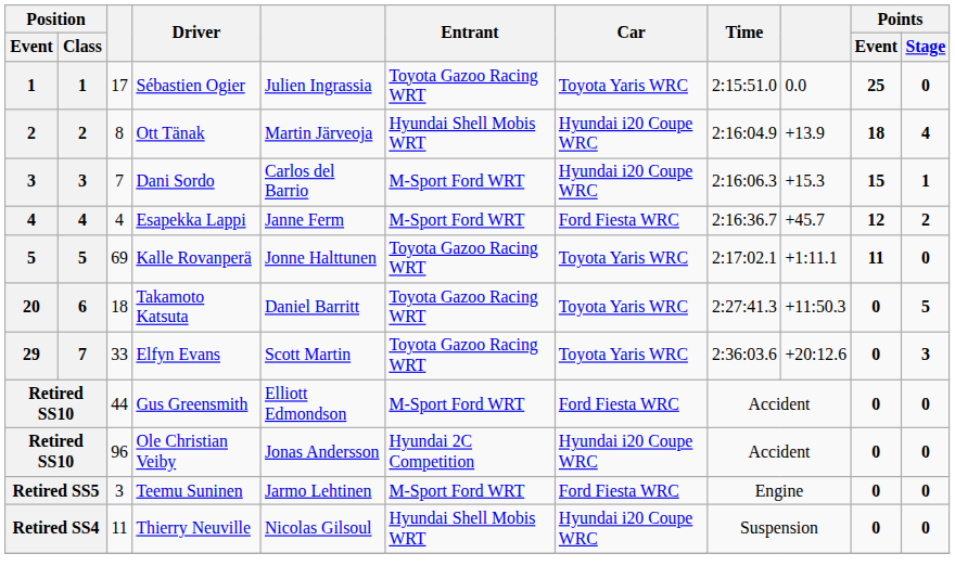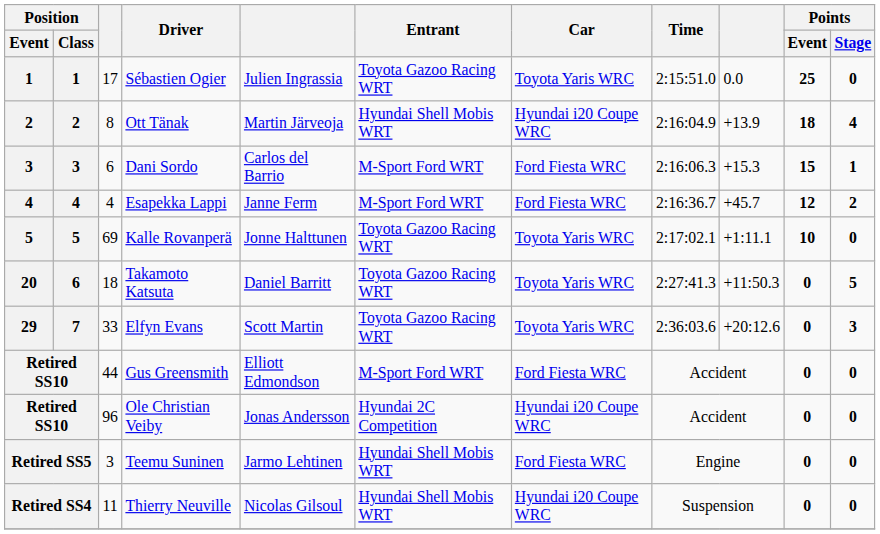 <table class="wikitable" width=85% style="font-size: 85%;">
 <tr>
 <th colspan="2">Position</th>
 <th rowspan="2"></th>
 <th rowspan="2">Driver</th>
 <th rowspan="2"></th>
 <th rowspan="2">Entrant</th>
 <th rowspan="2">Car</th>
 <th rowspan="2">Time</th>
 <th rowspan="2"></th>
 <th colspan="2">Points</th>
 </tr>
 <tr>
 <th>Event</th>
 <th>Class</th>
 <th>Event</th>
 <th><a href='#'>Stage</a></th>
 </tr>
 <tr>
 <th>1</th>
 <th>1</th>
 <td align="center">17</td>
 <td><a href='#'>Sébastien Ogier</a></td>
 <td><a href='#'>Julien Ingrassia</a></td>
 <td><a href='#'>Toyota Gazoo Racing WRT</a></td>
 <td><a href='#'>Toyota Yaris WRC</a></td>
 <td>2:15:51.0</td>
 <td>0.0</td>
 <td align="center"><strong>25</strong></td>
 <td align="center"><strong>0</strong></td>
 </tr>
 <tr>
 <th>2</th>
 <th>2</th>
 <td align="center">8</td>
 <td><a href='#'>Ott Tänak</a></td>
 <td><a href='#'>Martin Järveoja</a></td>
 <td><a href='#'>Hyundai Shell Mobis WRT</a></td>
 <td><a href='#'>Hyundai i20 Coupe WRC</a></td>
 <td>2:16:04.9</td>
 <td>+13.9</td>
 <td align="center"><strong>18</strong></td>
 <td align="center"><strong>4</strong></td>
 </tr>
 <tr>
 <th>3</th>
 <th>3</th>
-<td align="center">7</td>
+<td align="center">6</td>
 <td><a href='#'>Dani Sordo</a></td>
 <td><a href='#'>Carlos del Barrio</a></td>
 <td><a href='#'>M-Sport Ford WRT</a></td>
-<td><a href='#'>Hyundai i20 Coupe WRC</a></td>
+<td><a href='#'>Ford Fiesta WRC</a></td>
 <td>2:16:06.3</td>
 <td>+15.3</td>
 <td align="center"><strong>15</strong></td>
 <td align="center"><strong>1</strong></td>
 </tr>
 <tr>
 <th>4</th>
 <th>4</th>
 <td align="center">4</td>
 <td><a href='#'>Esapekka Lappi</a></td>
 <td><a href='#'>Janne Ferm</a></td>
 <td><a href='#'>M-Sport Ford WRT</a></td>
 <td><a href='#'>Ford Fiesta WRC</a></td>
 <td>2:16:36.7</td>
 <td>+45.7</td>
 <td align="center"><strong>12</strong></td>
 <td align="center"><strong>2</strong></td>
 </tr>
 <tr>
 <th>5</th>
 <th>5</th>
 <td align="center">69</td>
 <td><a href='#'>Kalle Rovanperä</a></td>
 <td><a href='#'>Jonne Halttunen</a></td>
 <td><a href='#'>Toyota Gazoo Racing WRT</a></td>
 <td><a href='#'>Toyota Yaris WRC</a></td>
 <td>2:17:02.1</td>
 <td>+1:11.1</td>
-<td align="center"><strong>11</strong></td>
+<td align="center"><strong>10</strong></td>
 <td align="center"><strong>0</strong></td>
 </tr>
 <tr>
 <th>20</th>
 <th>6</th>
 <td align="center">18</td>
 <td><a href='#'>Takamoto Katsuta</a></td>
 <td><a href='#'>Daniel Barritt</a></td>
 <td><a href='#'>Toyota Gazoo Racing WRT</a></td>
 <td><a href='#'>Toyota Yaris WRC</a></td>
 <td>2:27:41.3</td>
 <td>+11:50.3</td>
 <td align="center"><strong>0</strong></td>
 <td align="center"><strong>5</strong></td>
 </tr>
 <tr>
 <th>29</th>
 <th>7</th>
 <td align="center">33</td>
 <td><a href='#'>Elfyn Evans</a></td>
 <td><a href='#'>Scott Martin</a></td>
 <td><a href='#'>Toyota Gazoo Racing WRT</a></td>
 <td><a href='#'>Toyota Yaris WRC</a></td>
 <td>2:36:03.6</td>
 <td>+20:12.6</td>
 <td align="center"><strong>0</strong></td>
 <td align="center"><strong>3</strong></td>
 </tr>
 <tr>
 <th colspan="2">Retired SS10</th>
 <td align="center">44</td>
 <td><a href='#'>Gus Greensmith</a></td>
 <td><a href='#'>Elliott Edmondson</a></td>
 <td><a href='#'>M-Sport Ford WRT</a></td>
 <td><a href='#'>Ford Fiesta WRC</a></td>
 <td align="center" colspan="2">Accident</td>
 <td align="center"><strong>0</strong></td>
 <td align="center"><strong>0</strong></td>
 </tr>
 <tr>
 <th colspan="2">Retired SS10</th>
 <td align="center">96</td>
 <td><a href='#'>Ole Christian Veiby</a></td>
 <td><a href='#'>Jonas Andersson</a></td>
 <td><a href='#'>Hyundai 2C Competition</a></td>
 <td><a href='#'>Hyundai i20 Coupe WRC</a></td>
 <td align="center" colspan="2">Accident</td>
 <td align="center"><strong>0</strong></td>
 <td align="center"><strong>0</strong></td>
 </tr>
 <tr>
 <th colspan="2">Retired SS5</th>
 <td align="center">3</td>
 <td><a href='#'>Teemu Suninen</a></td>
 <td><a href='#'>Jarmo Lehtinen</a></td>
-<td><a href='#'>M-Sport Ford WRT</a></td>
+<td><a href='#'>Hyundai Shell Mobis WRT</a></td>
 <td><a href='#'>Ford Fiesta WRC</a></td>
 <td align="center" colspan="2">Engine</td>
 <td align="center"><strong>0</strong></td>
 <td align="center"><strong>0</strong></td>
 </tr>
 <tr>
 <th colspan="2">Retired SS4</th>
 <td align="center">11</td>
 <td><a href='#'>Thierry Neuville</a></td>
 <td><a href='#'>Nicolas Gilsoul</a></td>
 <td><a href='#'>Hyundai Shell Mobis WRT</a></td>
 <td><a href='#'>Hyundai i20 Coupe WRC</a></td>
 <td align="center" colspan="2">Suspension</td>
 <td align="center"><strong>0</strong></td>
 <td align="center"><strong>0</strong></td>
 </tr>
 <tr>
 </tr>
 </table>
